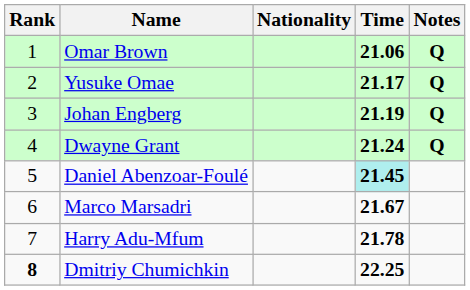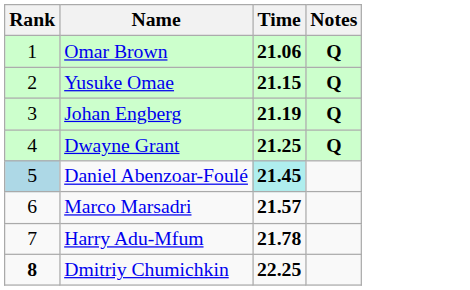 <table class="wikitable sortable" style="text-align:center">
 <tr>
 <th>Rank</th>
 <th>Name</th>
-<th>Nationality</th>
 <th>Time</th>
 <th>Notes</th>
 </tr>
 <tr bgcolor=ccffcc>
 <td>1</td>
 <td align=left><a href='#'>Omar Brown</a></td>
-<td align=left></td>
 <td><strong>21.06</strong></td>
 <td><strong>Q</strong></td>
 </tr>
 <tr bgcolor=ccffcc>
 <td>2</td>
 <td align=left><a href='#'>Yusuke Omae</a></td>
-<td align=left></td>
-<td><strong>21.17</strong></td>
+<td><strong>21.15</strong></td>
 <td><strong>Q</strong></td>
 </tr>
 <tr bgcolor=ccffcc>
 <td>3</td>
 <td align=left><a href='#'>Johan Engberg</a></td>
-<td align=left></td>
 <td><strong>21.19</strong></td>
 <td><strong>Q</strong></td>
 </tr>
 <tr bgcolor=ccffcc>
 <td>4</td>
 <td align=left><a href='#'>Dwayne Grant</a></td>
-<td align=left></td>
-<td><strong>21.24</strong></td>
+<td><strong>21.25</strong></td>
 <td><strong>Q</strong></td>
 </tr>
 <tr>
-<td>5</td>
+<td style="background: lightblue;">5</td>
 <td align=left><a href='#'>Daniel Abenzoar-Foulé</a></td>
-<td align=left></td>
 <td style="background: paleturquoise;"><strong>21.45</strong></td>
 <td></td>
 </tr>
 <tr>
 <td>6</td>
 <td align=left><a href='#'>Marco Marsadri</a></td>
-<td align=left></td>
-<td><strong>21.67</strong></td>
+<td><strong>21.57</strong></td>
 <td></td>
 </tr>
 <tr>
 <td>7</td>
 <td align=left><a href='#'>Harry Adu-Mfum</a></td>
-<td align=left></td>
 <td><strong>21.78</strong></td>
 <td></td>
 </tr>
 <tr>
 <td><strong>8</strong></td>
 <td align=left><a href='#'>Dmitriy Chumichkin</a></td>
-<td align=left></td>
 <td><strong>22.25</strong></td>
 <td></td>
 </tr>
 </table>
